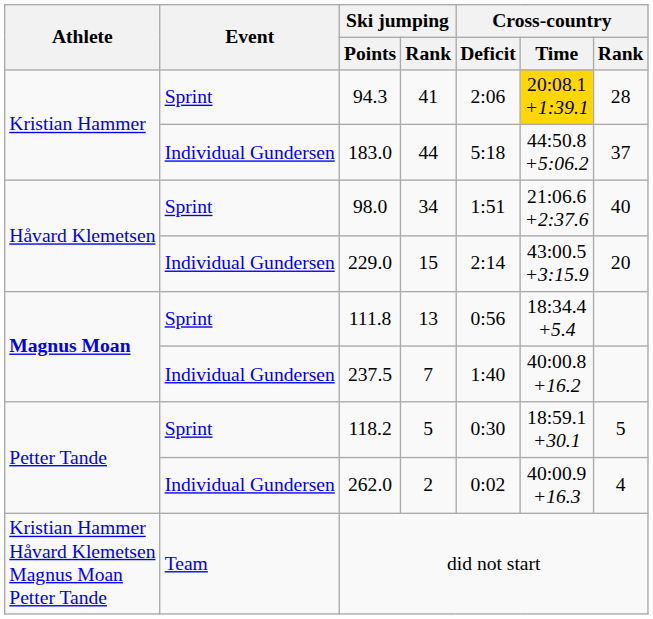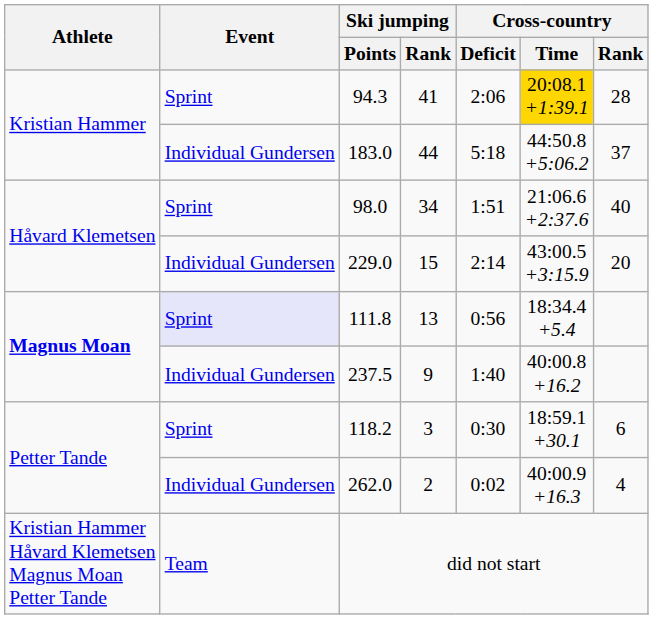 <table class="wikitable" style="font-size:90%">
 <tr>
 <th rowspan="2">Athlete</th>
 <th rowspan="2">Event</th>
 <th colspan="2">Ski jumping</th>
 <th colspan="6">Cross-country</th>
 </tr>
 <tr>
 <th>Points</th>
 <th>Rank</th>
 <th>Deficit</th>
 <th>Time</th>
 <th>Rank</th>
 </tr>
 <tr>
 <td rowspan=2><a href='#'>Kristian Hammer</a></td>
 <td><a href='#'>Sprint</a></td>
 <td align="center">94.3</td>
 <td align="center">41</td>
 <td align="center">2:06</td>
 <td align="center" style="background: gold;">20:08.1<br> <em>+1:39.1</em></td>
 <td align="center">28</td>
 </tr>
 <tr>
 <td><a href='#'>Individual Gundersen</a></td>
 <td align="center">183.0</td>
 <td align="center">44</td>
 <td align="center">5:18</td>
 <td align="center">44:50.8<br> <em>+5:06.2</em></td>
 <td align="center">37</td>
 </tr>
 <tr>
 <td rowspan=2><a href='#'>Håvard Klemetsen</a></td>
 <td><a href='#'>Sprint</a></td>
 <td align="center">98.0</td>
 <td align="center">34</td>
 <td align="center">1:51</td>
 <td align="center">21:06.6<br> <em>+2:37.6</em></td>
 <td align="center">40</td>
 </tr>
 <tr>
 <td><a href='#'>Individual Gundersen</a></td>
 <td align="center">229.0</td>
 <td align="center">15</td>
 <td align="center">2:14</td>
 <td align="center">43:00.5<br> <em>+3:15.9</em></td>
 <td align="center">20</td>
 </tr>
 <tr>
 <td rowspan=2><strong><a href='#'>Magnus Moan</a></strong></td>
-<td><a href='#'>Sprint</a></td>
+<td style="background: lavender;"><a href='#'>Sprint</a></td>
 <td align="center">111.8</td>
 <td align="center">13</td>
 <td align="center">0:56</td>
 <td align="center">18:34.4<br> <em>+5.4</em></td>
 <td align="center"></td>
 </tr>
 <tr>
 <td><a href='#'>Individual Gundersen</a></td>
 <td align="center">237.5</td>
-<td align="center">7</td>
+<td align="center">9</td>
 <td align="center">1:40</td>
 <td align="center">40:00.8<br> <em>+16.2</em></td>
 <td align="center"></td>
 </tr>
 <tr>
 <td rowspan=2><a href='#'>Petter Tande</a></td>
 <td><a href='#'>Sprint</a></td>
 <td align="center">118.2</td>
-<td align="center">5</td>
+<td align="center">3</td>
 <td align="center">0:30</td>
 <td align="center">18:59.1<br> <em>+30.1</em></td>
-<td align="center">5</td>
+<td align="center">6</td>
 </tr>
 <tr>
 <td><a href='#'>Individual Gundersen</a></td>
 <td align="center">262.0</td>
 <td align="center">2</td>
 <td align="center">0:02</td>
 <td align="center">40:00.9<br> <em>+16.3</em></td>
 <td align="center">4</td>
 </tr>
 <tr>
 <td><a href='#'>Kristian Hammer</a><br><a href='#'>Håvard Klemetsen</a><br><a href='#'>Magnus Moan</a><br><a href='#'>Petter Tande</a></td>
 <td><a href='#'>Team</a></td>
 <td colspan=5 align="center">did not start</td>
 </tr>
 </table>
